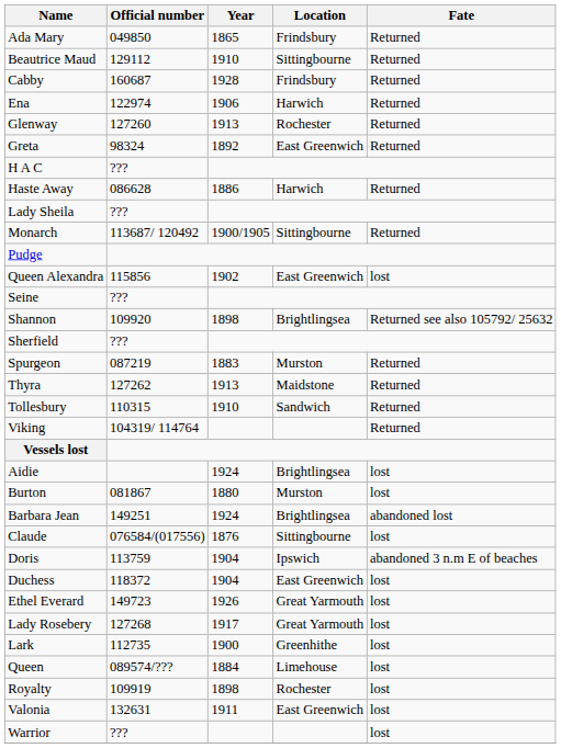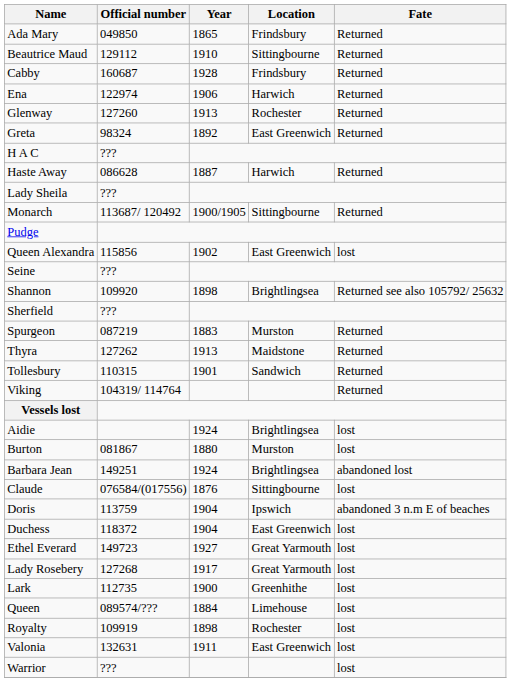 <table class="wikitable collapsible collapsed">
 <tr>
 <th>Name</th>
 <th>Official number</th>
 <th>Year</th>
 <th>Location</th>
 <th>Fate</th>
 </tr>
 <tr>
 <td>Ada Mary</td>
 <td>049850</td>
 <td>1865</td>
 <td>Frindsbury</td>
 <td>Returned</td>
 </tr>
 <tr>
 <td>Beautrice Maud</td>
 <td>129112</td>
 <td>1910</td>
 <td>Sittingbourne</td>
 <td>Returned</td>
 </tr>
 <tr>
 <td>Cabby</td>
 <td>160687</td>
 <td>1928</td>
 <td>Frindsbury</td>
 <td>Returned</td>
 </tr>
 <tr>
 <td>Ena</td>
 <td>122974</td>
 <td>1906</td>
 <td>Harwich</td>
 <td>Returned</td>
 </tr>
 <tr>
 <td>Glenway</td>
 <td>127260</td>
 <td>1913</td>
 <td>Rochester</td>
 <td>Returned</td>
 </tr>
 <tr>
 <td>Greta</td>
 <td>98324</td>
 <td>1892</td>
 <td>East Greenwich</td>
 <td>Returned</td>
 </tr>
 <tr>
 <td>H A C</td>
 <td>???</td>
 </tr>
 <tr>
 <td>Haste Away</td>
 <td>086628</td>
-<td>1886</td>
+<td>1887</td>
 <td>Harwich</td>
 <td>Returned</td>
 </tr>
 <tr>
 <td>Lady Sheila</td>
 <td>???</td>
 </tr>
 <tr>
 <td>Monarch</td>
 <td>113687/	120492</td>
 <td>1900/1905</td>
 <td>Sittingbourne</td>
 <td>Returned</td>
 </tr>
 <tr>
 <td><a href='#'>Pudge</a></td>
 </tr>
 <tr>
 <td>Queen Alexandra</td>
 <td>115856</td>
 <td>1902</td>
 <td>East Greenwich</td>
 <td>lost</td>
 </tr>
 <tr>
 <td>Seine</td>
 <td>???</td>
 </tr>
 <tr>
 <td>Shannon</td>
 <td>109920</td>
 <td>1898</td>
 <td>Brightlingsea</td>
 <td>Returned see also 105792/ 25632</td>
 </tr>
 <tr>
 <td>Sherfield</td>
 <td>???</td>
 </tr>
 <tr>
 <td>Spurgeon</td>
 <td>087219</td>
 <td>1883</td>
 <td>Murston</td>
 <td>Returned</td>
 </tr>
 <tr>
 <td>Thyra</td>
 <td>127262</td>
 <td>1913</td>
 <td>Maidstone</td>
 <td>Returned</td>
 </tr>
 <tr>
 <td>Tollesbury</td>
 <td>110315</td>
-<td>1910</td>
+<td>1901</td>
 <td>Sandwich</td>
 <td>Returned</td>
 </tr>
 <tr>
 <td>Viking</td>
 <td>104319/	114764</td>
 <td></td>
 <td></td>
 <td>Returned</td>
 </tr>
 <tr>
 <th>Vessels lost</th>
 </tr>
 <tr>
 <td>Aidie</td>
 <td></td>
 <td>1924</td>
 <td>Brightlingsea</td>
 <td>lost</td>
 </tr>
 <tr>
 <td>Burton</td>
 <td>081867</td>
 <td>1880</td>
 <td>Murston</td>
 <td>lost</td>
 </tr>
 <tr>
 <td>Barbara Jean</td>
 <td>149251</td>
 <td>1924</td>
 <td>Brightlingsea</td>
 <td>abandoned lost</td>
 </tr>
 <tr>
 <td>Claude</td>
 <td>076584/(017556)</td>
 <td>1876</td>
 <td>Sittingbourne</td>
 <td>lost</td>
 </tr>
 <tr>
 <td>Doris</td>
 <td>113759</td>
 <td>1904</td>
 <td>Ipswich</td>
 <td>abandoned 3 n.m E of beaches</td>
 </tr>
 <tr>
 <td>Duchess</td>
 <td>118372</td>
 <td>1904</td>
 <td>East Greenwich</td>
 <td>lost</td>
 </tr>
 <tr>
 <td>Ethel Everard</td>
 <td>149723</td>
-<td>1926</td>
+<td>1927</td>
 <td>Great Yarmouth</td>
 <td>lost</td>
 </tr>
 <tr>
 <td>Lady Rosebery</td>
 <td>127268</td>
 <td>1917</td>
 <td>Great Yarmouth</td>
 <td>lost</td>
 </tr>
 <tr>
 <td>Lark</td>
 <td>112735</td>
 <td>1900</td>
 <td>Greenhithe</td>
 <td>lost</td>
 </tr>
 <tr>
 <td>Queen</td>
 <td>089574/???</td>
 <td>1884</td>
 <td>Limehouse</td>
 <td>lost</td>
 </tr>
 <tr>
 <td>Royalty</td>
 <td>109919</td>
 <td>1898</td>
 <td>Rochester</td>
 <td>lost</td>
 </tr>
 <tr>
 <td>Valonia</td>
 <td>132631</td>
 <td>1911</td>
 <td>East Greenwich</td>
 <td>lost</td>
 </tr>
 <tr>
 <td>Warrior</td>
 <td>???</td>
 <td></td>
 <td></td>
 <td>lost</td>
 </tr>
 <tr>
 </tr>
 </table>
